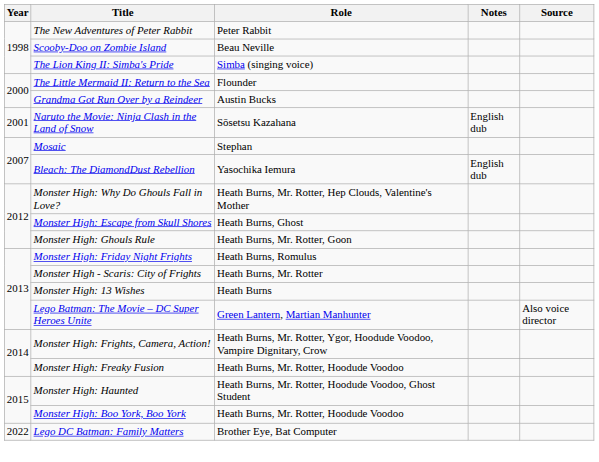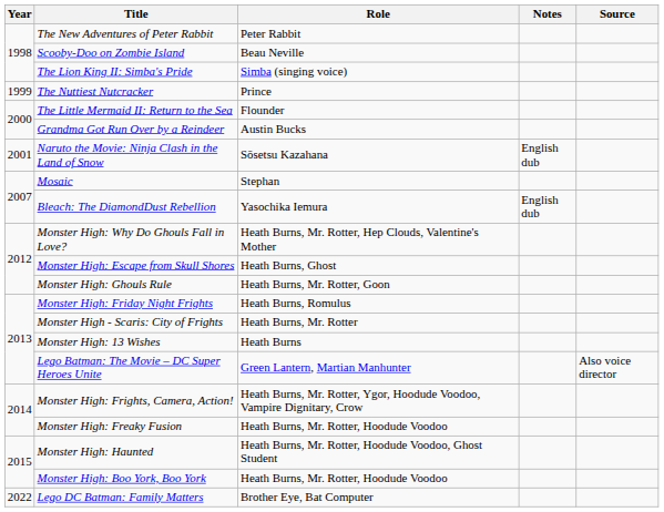 <table class="wikitable">
 <tr>
 <th>Year</th>
 <th>Title</th>
 <th>Role</th>
 <th>Notes</th>
 <th>Source</th>
 </tr>
 <tr>
 <td rowspan=3>1998</td>
 <td><em>The New Adventures of Peter Rabbit</em></td>
 <td>Peter Rabbit</td>
 <td></td>
 <td></td>
 </tr>
 <tr>
 <td><em><a href='#'>Scooby-Doo on Zombie Island</a></em></td>
 <td>Beau Neville</td>
 <td></td>
 <td></td>
 </tr>
 <tr>
 <td><em><a href='#'>The Lion King II: Simba's Pride</a></em></td>
 <td><a href='#'>Simba</a> (singing voice)</td>
+<td></td>
+<td></td>
+</tr>
+<tr>
+<td>1999</td>
+<td><em><a href='#'>The Nuttiest Nutcracker</a></em></td>
+<td>Prince</td>
 <td></td>
 <td></td>
 </tr>
 <tr>
 <td rowspan=2>2000</td>
 <td><em><a href='#'>The Little Mermaid II: Return to the Sea</a></em></td>
 <td>Flounder</td>
 <td></td>
 <td></td>
 </tr>
 <tr>
 <td><em><a href='#'>Grandma Got Run Over by a Reindeer</a></em></td>
 <td>Austin Bucks</td>
 <td></td>
 <td></td>
 </tr>
 <tr>
 <td>2001</td>
 <td><em><a href='#'>Naruto the Movie: Ninja Clash in the Land of Snow</a></em></td>
 <td>Sōsetsu Kazahana</td>
 <td>English dub</td>
 <td></td>
 </tr>
 <tr>
 <td rowspan=2>2007</td>
 <td><em><a href='#'>Mosaic</a></em></td>
 <td>Stephan</td>
 <td></td>
 <td></td>
 </tr>
 <tr>
 <td><em><a href='#'>Bleach: The DiamondDust Rebellion</a></em></td>
 <td>Yasochika Iemura</td>
 <td>English dub</td>
 <td></td>
 </tr>
 <tr>
 <td rowspan=3>2012</td>
 <td><em>Monster High: Why Do Ghouls Fall in Love?</em></td>
 <td>Heath Burns, Mr. Rotter, Hep Clouds, Valentine's Mother</td>
 <td></td>
 <td></td>
 </tr>
 <tr>
 <td><em><a href='#'>Monster High: Escape from Skull Shores</a></em></td>
 <td>Heath Burns, Ghost</td>
 <td></td>
 <td></td>
 </tr>
 <tr>
 <td><em>Monster High: Ghouls Rule</em></td>
 <td>Heath Burns, Mr. Rotter, Goon</td>
 <td></td>
 <td></td>
 </tr>
 <tr>
 <td rowspan=4>2013</td>
 <td><em><a href='#'>Monster High: Friday Night Frights</a></em></td>
 <td>Heath Burns, Romulus</td>
 <td></td>
 <td></td>
 </tr>
 <tr>
 <td><em>Monster High - Scaris: City of Frights</em></td>
 <td>Heath Burns, Mr. Rotter</td>
 <td></td>
 <td></td>
 </tr>
 <tr>
 <td><em>Monster High: 13 Wishes</em></td>
 <td>Heath Burns</td>
 <td></td>
 <td></td>
 </tr>
 <tr>
 <td><em><a href='#'>Lego Batman: The Movie – DC Super Heroes Unite</a></em></td>
 <td><a href='#'>Green Lantern</a>, <a href='#'>Martian Manhunter</a></td>
 <td></td>
 <td>Also voice director</td>
 </tr>
 <tr>
 <td rowspan=2>2014</td>
 <td><em>Monster High: Frights, Camera, Action!</em></td>
 <td>Heath Burns, Mr. Rotter, Ygor, Hoodude Voodoo, Vampire Dignitary, Crow</td>
 <td></td>
 <td></td>
 </tr>
 <tr>
 <td><em>Monster High: Freaky Fusion</em></td>
 <td>Heath Burns, Mr. Rotter, Hoodude Voodoo</td>
 <td></td>
 <td></td>
 </tr>
 <tr>
 <td rowspan=2>2015</td>
 <td><em>Monster High: Haunted</em></td>
 <td>Heath Burns, Mr. Rotter, Hoodude Voodoo, Ghost Student</td>
 <td></td>
 <td></td>
 </tr>
 <tr>
 <td><em><a href='#'>Monster High: Boo York, Boo York</a></em></td>
 <td>Heath Burns, Mr. Rotter, Hoodude Voodoo</td>
 <td></td>
 <td></td>
 </tr>
 <tr>
 <td>2022</td>
 <td><em><a href='#'>Lego DC Batman: Family Matters</a></em></td>
 <td>Brother Eye, Bat Computer</td>
 <td></td>
 <td></td>
 </tr>
 </table>
